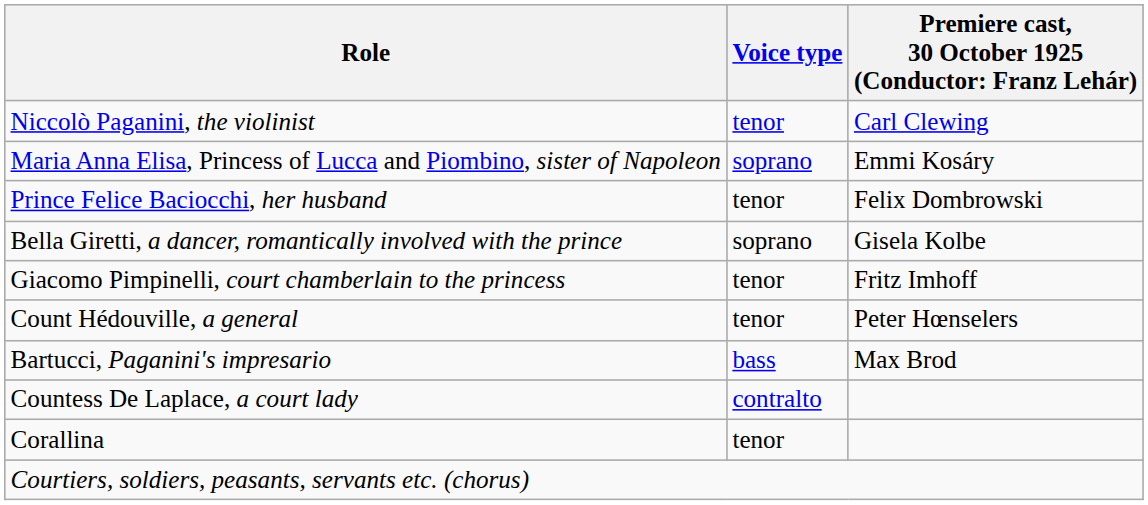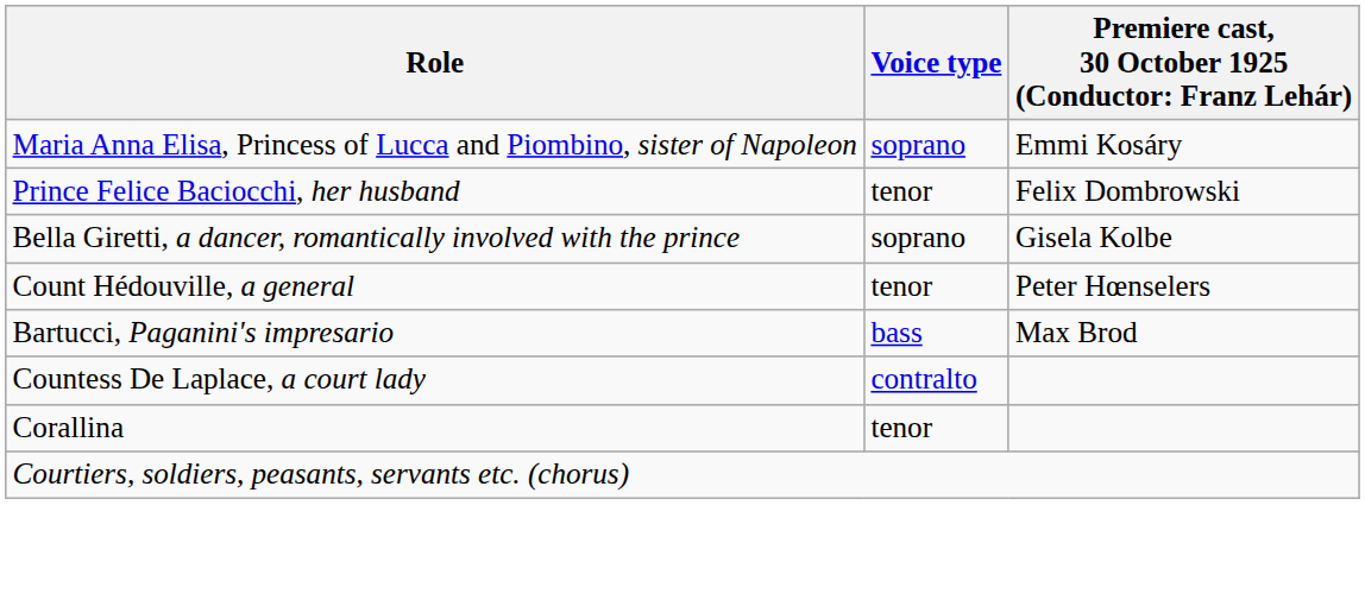 <table class="wikitable">
 <tr>
 <th>Role</th>
 <th><a href='#'>Voice type</a></th>
 <th>Premiere cast,<br>30 October 1925<br>(Conductor: Franz Lehár)</th>
-</tr>
-<tr>
-<td><a href='#'>Niccolò Paganini</a>, <em>the violinist</em></td>
-<td><a href='#'>tenor</a></td>
-<td><a href='#'>Carl Clewing</a></td>
 </tr>
 <tr>
 <td><a href='#'>Maria Anna Elisa</a>, Princess of <a href='#'>Lucca</a> and <a href='#'>Piombino</a>, <em>sister of Napoleon</em></td>
 <td><a href='#'>soprano</a></td>
 <td>Emmi Kosáry</td>
 </tr>
 <tr>
 <td><a href='#'>Prince Felice Baciocchi</a>, <em>her husband</em></td>
 <td>tenor</td>
 <td>Felix Dombrowski</td>
 </tr>
 <tr>
 <td>Bella Giretti, <em>a dancer, romantically involved with the prince</em></td>
 <td>soprano</td>
 <td>Gisela Kolbe</td>
-</tr>
-<tr>
-<td>Giacomo Pimpinelli, <em>court chamberlain to the princess</em></td>
-<td>tenor</td>
-<td>Fritz Imhoff</td>
 </tr>
 <tr>
 <td>Count Hédouville, <em>a general</em></td>
 <td>tenor</td>
 <td>Peter Hœnselers</td>
 </tr>
 <tr>
 <td>Bartucci, <em>Paganini's impresario</em></td>
 <td><a href='#'>bass</a></td>
 <td>Max Brod</td>
 </tr>
 <tr>
 <td>Countess De Laplace, <em>a court lady</em></td>
 <td><a href='#'>contralto</a></td>
 <td></td>
 </tr>
 <tr>
 <td>Corallina</td>
 <td>tenor</td>
 <td></td>
 </tr>
 <tr>
 <td colspan="3"><em>Courtiers, soldiers, peasants, servants etc. (chorus)</em></td>
 </tr>
 </table>
